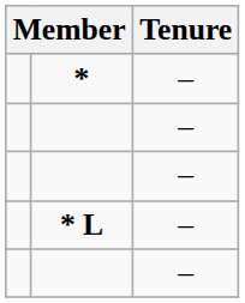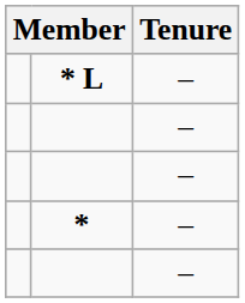 <table class="wikitable sortable" style="text-align:center;">
 <tr>
 <th colspan="2">Member</th>
 <th>Tenure</th>
 </tr>
 <tr>
 <td></td>
-<td><strong>*</strong></td>
+<td><strong>* L</strong></td>
 <td> – </td>
 </tr>
 <tr>
 <td></td>
 <td></td>
 <td> – </td>
 </tr>
 <tr>
 <td></td>
 <td></td>
 <td> – </td>
 </tr>
 <tr>
 <td></td>
-<td><strong>* L</strong></td>
+<td><strong>*</strong></td>
 <td> – </td>
 </tr>
 <tr>
 <td></td>
 <td></td>
 <td> – </td>
 </tr>
 </table>
